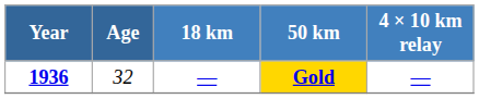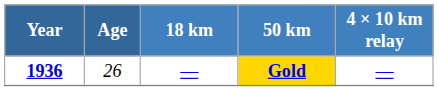 <table class="wikitable" style="font-size:95%; text-align:center; border:grey solid 1px; border-collapse:collapse; background:#ffffff;">
 <tr>
 <th style="background-color:#369; color:white; width:60px;"> Year </th>
 <th style="background-color:#369; color:white; width:40px;"> Age </th>
 <th style="background-color:#4180be; color:white; width:75px;"> 18 km </th>
 <th style="background-color:#4180be; color:white; width:75px;"> 50 km </th>
 <th style="background-color:#4180be; color:white; width:75px;"> 4 × 10 km <br> relay </th>
 </tr>
 <tr>
 <td><strong><a href='#'>1936</a></strong></td>
-<td><em>32</em></td>
+<td><em>26</em></td>
 <td><a href='#'>—</a></td>
 <td style="background:gold;"><a href='#'><strong>Gold</strong></a></td>
 <td><a href='#'>—</a></td>
 </tr>
 <tr>
 </tr>
 </table>
